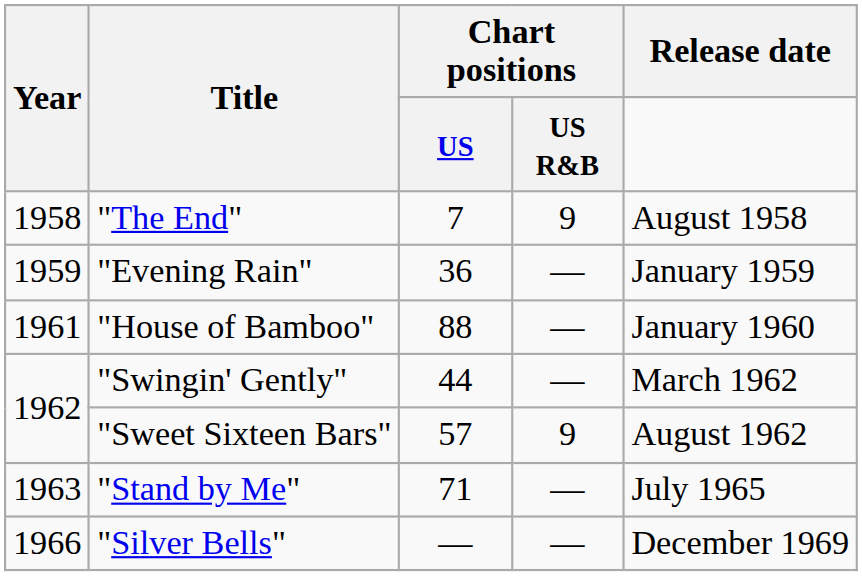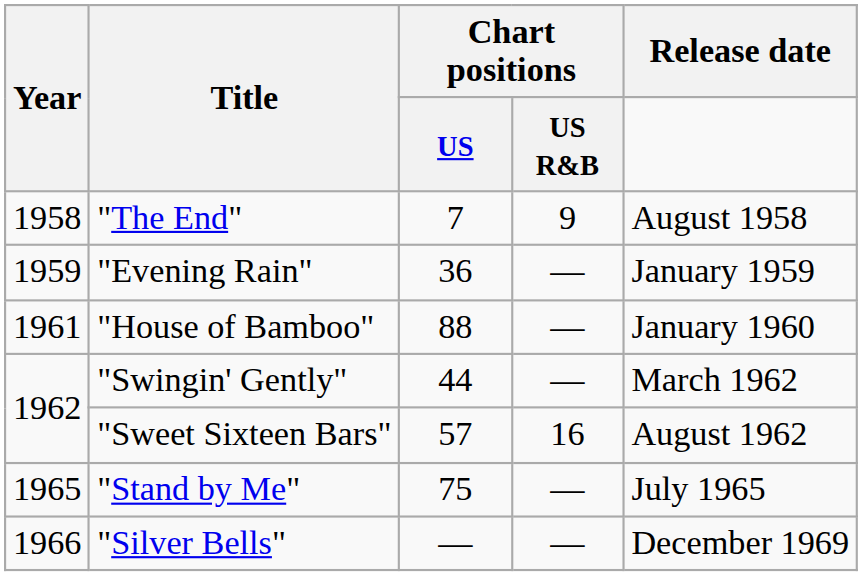 <table class="wikitable">
 <tr>
 <th rowspan="2">Year</th>
 <th rowspan="2">Title</th>
 <th colspan="2">Chart positions</th>
 <th colspan="2">Release date</th>
 </tr>
 <tr>
 <th style="width:45px;"><small><a href='#'>US</a></small></th>
 <th style="width:45px;"><small>US R&B</small></th>
 </tr>
 <tr>
 <td>1958</td>
 <td>"<a href='#'>The End</a>"</td>
 <td style="text-align:center;">7</td>
 <td style="text-align:center;">9</td>
 <td>August 1958</td>
 </tr>
 <tr>
 <td>1959</td>
 <td>"Evening Rain"</td>
 <td style="text-align:center;">36</td>
 <td style="text-align:center;">—</td>
 <td>January 1959</td>
 </tr>
 <tr>
 <td>1961</td>
 <td>"House of Bamboo"</td>
 <td style="text-align:center;">88</td>
 <td style="text-align:center;">—</td>
 <td>January 1960</td>
 </tr>
 <tr>
 <td rowspan="2">1962</td>
 <td>"Swingin' Gently"</td>
 <td style="text-align:center;">44</td>
 <td style="text-align:center;">—</td>
 <td>March 1962</td>
 </tr>
 <tr>
 <td>"Sweet Sixteen Bars"</td>
 <td style="text-align:center;">57</td>
-<td style="text-align:center;">9</td>
+<td style="text-align:center;">16</td>
 <td>August 1962</td>
 </tr>
 <tr>
-<td>1963</td>
+<td>1965</td>
 <td>"<a href='#'>Stand by Me</a>"</td>
-<td style="text-align:center;">71</td>
+<td style="text-align:center;">75</td>
 <td style="text-align:center;">—</td>
 <td>July 1965</td>
 </tr>
 <tr>
 <td>1966</td>
 <td>"<a href='#'>Silver Bells</a>"</td>
 <td style="text-align:center;">—</td>
 <td style="text-align:center;">—</td>
 <td>December 1969</td>
 </tr>
 </table>
